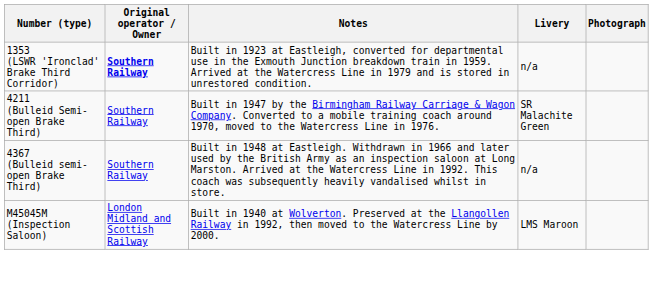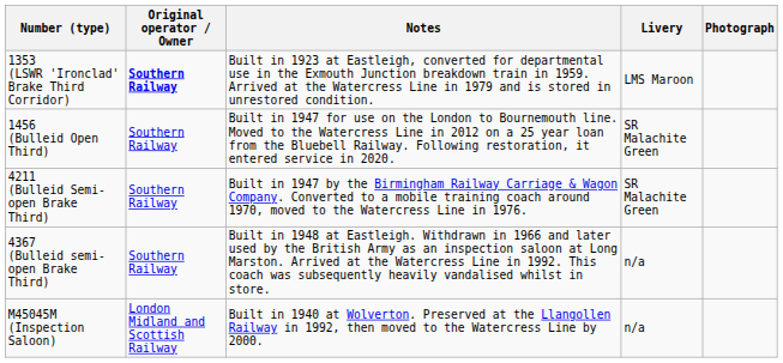 <table class="wikitable">
 <tr>
 <th>Number (type)</th>
 <th>Original operator / Owner</th>
 <th>Notes</th>
 <th>Livery</th>
 <th>Photograph</th>
 </tr>
 <tr>
 <td>1353   <br>(LSWR 'Ironclad' Brake Third Corridor)</td>
 <td><strong><a href='#'>Southern Railway</a></strong></td>
 <td>Built in 1923 at Eastleigh, converted for departmental use in the Exmouth Junction breakdown train in 1959. Arrived at the Watercress Line in 1979 and is stored in unrestored condition.</td>
-<td>n/a</td>
+<td>LMS Maroon</td>
+<td></td>
+</tr>
+<tr>
+<td>1456   <br>(Bulleid Open Third)</td>
+<td><a href='#'>Southern Railway</a></td>
+<td>Built in 1947 for use on the London to Bournemouth line. Moved to the Watercress Line in 2012 on a 25 year loan from the Bluebell Railway. Following restoration, it entered service in 2020.</td>
+<td>SR Malachite Green</td>
 <td></td>
 </tr>
 <tr>
 <td>4211   <br>(Bulleid Semi-open Brake Third)</td>
 <td><a href='#'>Southern Railway</a></td>
 <td>Built in 1947 by the <a href='#'>Birmingham Railway Carriage & Wagon Company</a>. Converted to a mobile training coach around 1970, moved to the Watercress Line in 1976.</td>
 <td>SR Malachite Green</td>
 <td></td>
 </tr>
 <tr>
 <td>4367   <br>(Bulleid semi-open Brake Third)</td>
 <td><a href='#'>Southern Railway</a></td>
 <td>Built in 1948 at Eastleigh. Withdrawn in 1966 and later used by the British Army as an inspection saloon at Long Marston. Arrived at the Watercress Line in 1992. This coach was subsequently heavily vandalised whilst in store.</td>
 <td>n/a</td>
 <td></td>
 </tr>
 <tr>
 <td>M45045M  <br>(Inspection Saloon)</td>
 <td><a href='#'>London Midland and Scottish Railway</a></td>
 <td>Built in 1940 at <a href='#'>Wolverton</a>. Preserved at the <a href='#'>Llangollen Railway</a> in 1992, then moved to the Watercress Line by 2000.</td>
-<td>LMS Maroon</td>
+<td>n/a</td>
 <td></td>
 </tr>
 </table>
